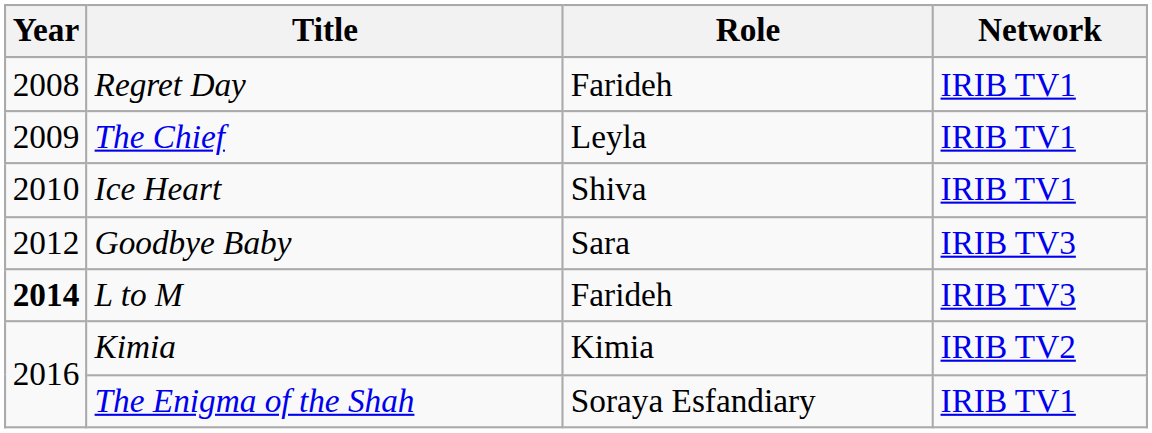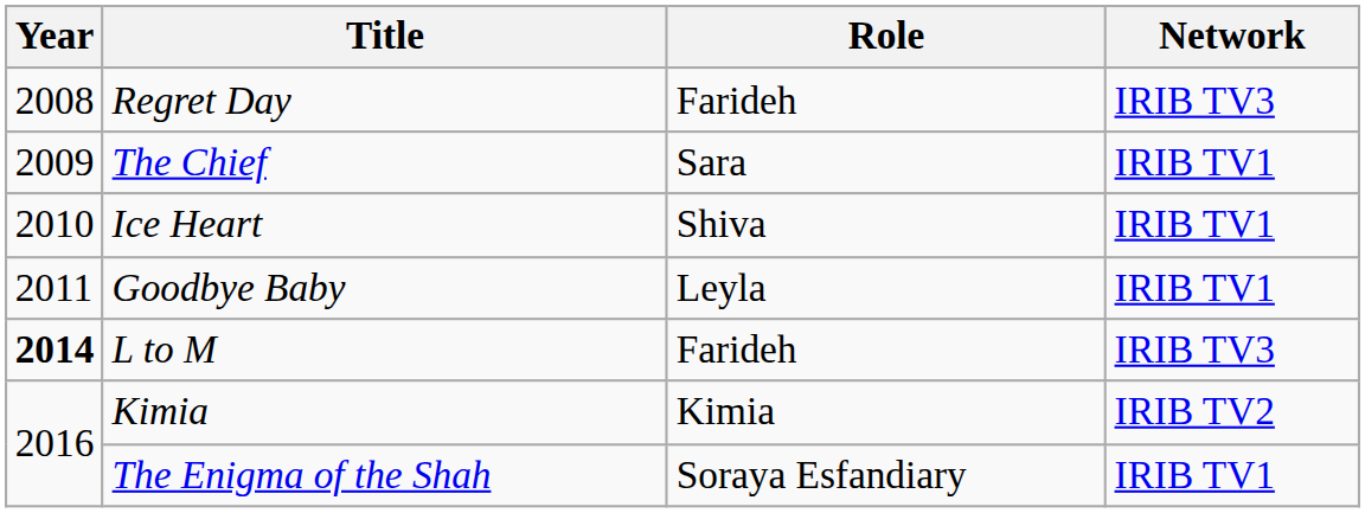 <table class="wikitable" style="width:550px">
 <tr>
 <th width=10>Year</th>
 <th>Title</th>
 <th>Role</th>
 <th>Network</th>
 </tr>
 <tr>
 <td>2008</td>
 <td><em>Regret Day</em></td>
 <td>Farideh</td>
-<td><a href='#'>IRIB TV1</a></td>
+<td><a href='#'>IRIB TV3</a></td>
 </tr>
 <tr>
 <td>2009</td>
 <td><em><a href='#'>The Chief</a></em></td>
-<td>Leyla</td>
+<td>Sara</td>
 <td><a href='#'>IRIB TV1</a></td>
 </tr>
 <tr>
 <td>2010</td>
 <td><em>Ice Heart</em></td>
 <td>Shiva</td>
 <td><a href='#'>IRIB TV1</a></td>
 </tr>
 <tr>
-<td>2012</td>
+<td>2011</td>
 <td><em>Goodbye Baby</em></td>
-<td>Sara</td>
-<td><a href='#'>IRIB TV3</a></td>
+<td>Leyla</td>
+<td><a href='#'>IRIB TV1</a></td>
 </tr>
 <tr>
 <td><strong>2014</strong></td>
 <td><em>L to M</em></td>
 <td>Farideh</td>
 <td><a href='#'>IRIB TV3</a></td>
 </tr>
 <tr>
 <td rowspan="2">2016</td>
 <td><em>Kimia</em></td>
 <td>Kimia</td>
 <td><a href='#'>IRIB TV2</a></td>
 </tr>
 <tr>
 <td><em><a href='#'>The Enigma of the Shah</a></em></td>
 <td>Soraya Esfandiary</td>
 <td><a href='#'>IRIB TV1</a></td>
 </tr>
 </table>
